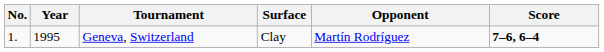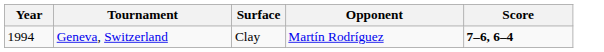 <table class="sortable wikitable" style=font-size:97%>
 <tr>
-<th width=20>No.</th>
 <th width=50>Year</th>
 <th width=200>Tournament</th>
 <th width=55>Surface</th>
 <th width=200>Opponent</th>
 <th style="width:120px" class="unsortable">Score</th>
 </tr>
 <tr>
-<td>1.</td>
-<td>1995</td>
+<td>1994</td>
 <td><a href='#'>Geneva</a>, <a href='#'>Switzerland</a></td>
 <td>Clay</td>
 <td> <a href='#'>Martín Rodríguez</a></td>
 <td><strong>7–6, 6–4</strong></td>
 </tr>
 </table>
